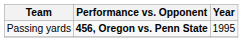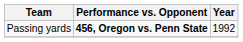 <table class="wikitable">
 <tr>
 <th>Team</th>
 <th>Performance vs. Opponent</th>
 <th>Year</th>
 </tr>
 <tr>
 <td>Passing yards</td>
 <td><strong>456, Oregon vs. Penn State</strong></td>
-<td>1995</td>
+<td>1992</td>
 </tr>
 <tr>
 </tr>
 </table>
